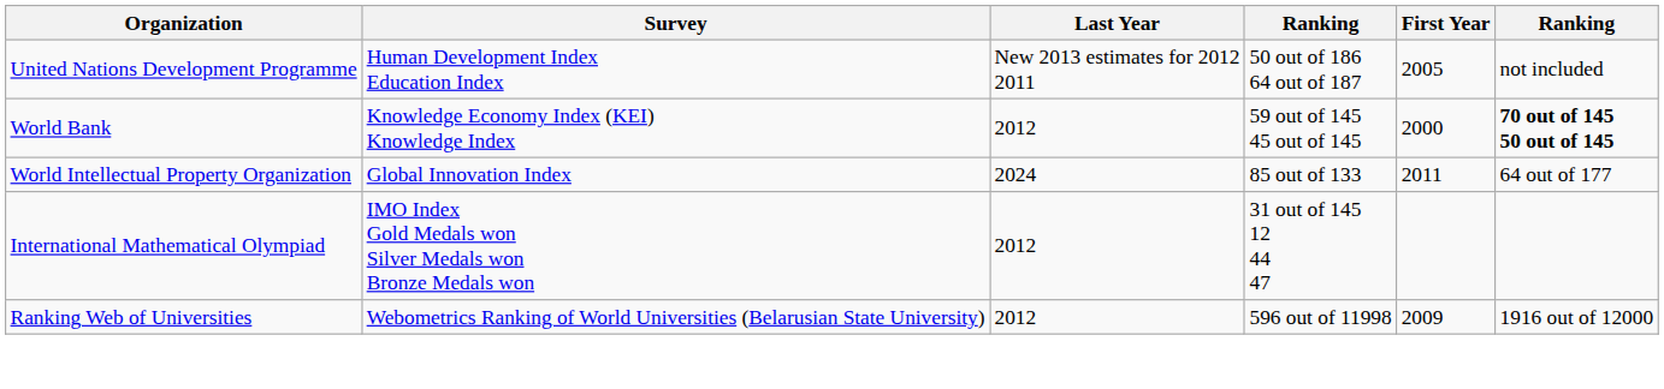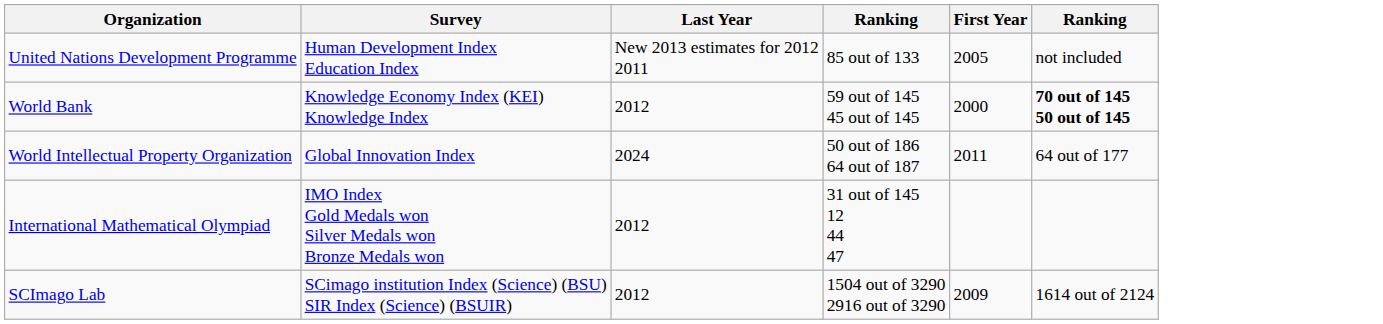 <table class="wikitable" style="font-size:95%;">
 <tr>
 <th>Organization</th>
 <th>Survey</th>
 <th>Last Year</th>
 <th>Ranking</th>
 <th>First Year</th>
 <th>Ranking</th>
 </tr>
 <tr>
 <td align=left><a href='#'>United Nations Development Programme</a></td>
 <td><a href='#'>Human Development Index</a><br><a href='#'>Education Index</a></td>
 <td>New 2013 estimates for 2012 <br> 2011</td>
-<td>50 out of 186 <br> 64 out of 187</td>
+<td>85 out of 133</td>
 <td>2005</td>
 <td>not included</td>
 </tr>
 <tr>
 <td align=left><a href='#'>World Bank</a></td>
 <td><a href='#'>Knowledge Economy Index</a> (<a href='#'>KEI</a>) <br><a href='#'>Knowledge Index</a></td>
 <td>2012</td>
 <td>59 out of 145  <br> 45 out of 145</td>
 <td>2000</td>
 <td><strong>70 out of 145  <br> 50 out of 145</strong></td>
 </tr>
 <tr>
 <td align=left><a href='#'>World Intellectual Property Organization</a></td>
 <td><a href='#'>Global Innovation Index</a></td>
 <td>2024</td>
-<td>85 out of 133</td>
+<td>50 out of 186 <br> 64 out of 187</td>
 <td>2011</td>
 <td>64 out of 177</td>
 </tr>
 <tr>
 <td align=left><a href='#'>International Mathematical Olympiad</a></td>
 <td><a href='#'>IMO Index</a><br><a href='#'>Gold Medals won</a><br><a href='#'>Silver Medals won</a><br><a href='#'>Bronze Medals won</a></td>
 <td>2012</td>
 <td>31 out of 145 <br> 12 <br> 44 <br> 47</td>
 <td></td>
 <td></td>
 </tr>
 <tr>
-<td align=left><a href='#'>Ranking Web of Universities</a></td>
-<td><a href='#'>Webometrics Ranking of World Universities</a> (<a href='#'>Belarusian State University</a>) </td>
+<td align=left><a href='#'>SCImago Lab</a></td>
+<td><a href='#'>SCimago institution Index</a> (<a href='#'>Science</a>) (<a href='#'>BSU</a>) <br><a href='#'>SIR Index</a> (<a href='#'>Science</a>) (<a href='#'>BSUIR</a>) </td>
 <td>2012</td>
-<td>596 out of 11998</td>
+<td>1504 out of 3290 <br> 2916 out of 3290</td>
 <td>2009</td>
-<td>1916 out of 12000</td>
+<td>1614 out of 2124</td>
 </tr>
 </table>
